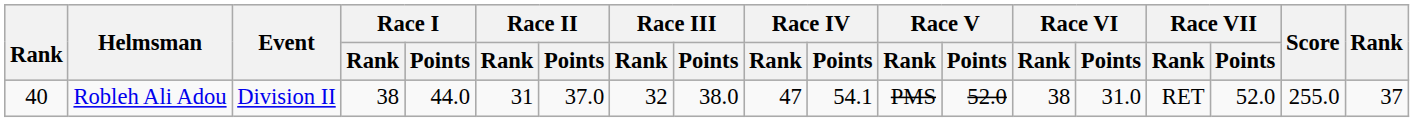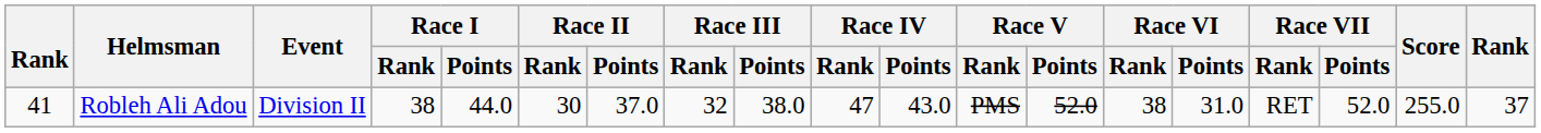 <table class="wikitable" style="text-align:right; font-size:90%">
 <tr>
 <th rowspan="2"><br>Rank</th>
 <th rowspan="2">Helmsman</th>
 <th rowspan="2">Event</th>
 <th colspan="2">Race I</th>
 <th colspan="2">Race II</th>
 <th colspan="2">Race III</th>
 <th colspan="2">Race IV</th>
 <th colspan="2">Race V</th>
 <th colspan="2">Race VI</th>
 <th colspan="2">Race VII</th>
 <th rowspan="2">Score</th>
 <th rowspan="2">Rank</th>
 </tr>
 <tr>
 <th>Rank</th>
 <th>Points</th>
 <th>Rank</th>
 <th>Points</th>
 <th>Rank</th>
 <th>Points</th>
 <th>Rank</th>
 <th>Points</th>
 <th>Rank</th>
 <th>Points</th>
 <th>Rank</th>
 <th>Points</th>
 <th>Rank</th>
 <th>Points</th>
 </tr>
 <tr style="vertical-align:top;">
-<td align="center">40</td>
+<td align="center">41</td>
 <td align="left"><a href='#'>Robleh Ali Adou</a></td>
 <td><a href='#'>Division II</a></td>
 <td>38</td>
 <td>44.0</td>
-<td>31</td>
+<td>30</td>
 <td>37.0</td>
 <td>32</td>
 <td>38.0</td>
 <td>47</td>
-<td>54.1</td>
+<td>43.0</td>
 <td><s>PMS</s></td>
 <td><s>52.0</s></td>
 <td>38</td>
 <td>31.0</td>
 <td>RET</td>
 <td>52.0</td>
 <td>255.0</td>
 <td>37</td>
 </tr>
 </table>
